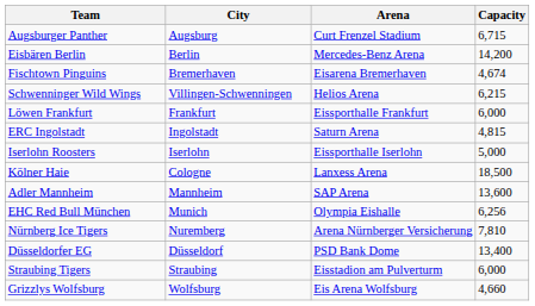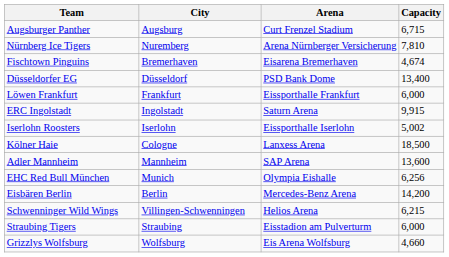 <table class="wikitable">
 <tr>
 <th width="200">Team</th>
 <th width="180">City</th>
 <th>Arena</th>
 <th>Capacity</th>
 </tr>
 <tr>
 <td><a href='#'>Augsburger Panther</a></td>
 <td><a href='#'>Augsburg</a></td>
 <td><a href='#'>Curt Frenzel Stadium</a></td>
 <td>6,715</td>
 </tr>
 <tr>
-<td><a href='#'>Eisbären Berlin</a></td>
-<td><a href='#'>Berlin</a></td>
-<td><a href='#'>Mercedes-Benz Arena</a></td>
-<td>14,200</td>
+<td><a href='#'>Nürnberg Ice Tigers</a></td>
+<td><a href='#'>Nuremberg</a></td>
+<td><a href='#'>Arena Nürnberger Versicherung</a></td>
+<td>7,810</td>
 </tr>
 <tr>
 <td><a href='#'>Fischtown Pinguins</a></td>
 <td><a href='#'>Bremerhaven</a></td>
 <td><a href='#'>Eisarena Bremerhaven</a></td>
 <td>4,674</td>
 </tr>
 <tr>
-<td><a href='#'>Schwenninger Wild Wings</a></td>
-<td><a href='#'>Villingen-Schwenningen</a></td>
-<td><a href='#'>Helios Arena</a></td>
-<td>6,215</td>
+<td><a href='#'>Düsseldorfer EG</a></td>
+<td><a href='#'>Düsseldorf</a></td>
+<td><a href='#'>PSD Bank Dome</a></td>
+<td>13,400</td>
 </tr>
 <tr>
 <td><a href='#'>Löwen Frankfurt</a></td>
 <td><a href='#'>Frankfurt</a></td>
 <td><a href='#'>Eissporthalle Frankfurt</a></td>
 <td>6,000</td>
 </tr>
 <tr>
 <td><a href='#'>ERC Ingolstadt</a></td>
 <td><a href='#'>Ingolstadt</a></td>
 <td><a href='#'>Saturn Arena</a></td>
-<td>4,815</td>
+<td>9,915</td>
 </tr>
 <tr>
 <td><a href='#'>Iserlohn Roosters</a></td>
 <td><a href='#'>Iserlohn</a></td>
 <td><a href='#'>Eissporthalle Iserlohn</a></td>
-<td>5,000</td>
+<td>5,002</td>
 </tr>
 <tr>
 <td><a href='#'>Kölner Haie</a></td>
 <td><a href='#'>Cologne</a></td>
 <td><a href='#'>Lanxess Arena</a></td>
 <td>18,500</td>
 </tr>
 <tr>
 <td><a href='#'>Adler Mannheim</a></td>
 <td><a href='#'>Mannheim</a></td>
 <td><a href='#'>SAP Arena</a></td>
 <td>13,600</td>
 </tr>
 <tr>
 <td><a href='#'>EHC Red Bull München</a></td>
 <td><a href='#'>Munich</a></td>
 <td><a href='#'>Olympia Eishalle</a></td>
 <td>6,256</td>
 </tr>
 <tr>
-<td><a href='#'>Nürnberg Ice Tigers</a></td>
-<td><a href='#'>Nuremberg</a></td>
-<td><a href='#'>Arena Nürnberger Versicherung</a></td>
-<td>7,810</td>
+<td><a href='#'>Eisbären Berlin</a></td>
+<td><a href='#'>Berlin</a></td>
+<td><a href='#'>Mercedes-Benz Arena</a></td>
+<td>14,200</td>
 </tr>
 <tr>
-<td><a href='#'>Düsseldorfer EG</a></td>
-<td><a href='#'>Düsseldorf</a></td>
-<td><a href='#'>PSD Bank Dome</a></td>
-<td>13,400</td>
+<td><a href='#'>Schwenninger Wild Wings</a></td>
+<td><a href='#'>Villingen-Schwenningen</a></td>
+<td><a href='#'>Helios Arena</a></td>
+<td>6,215</td>
 </tr>
 <tr>
 <td><a href='#'>Straubing Tigers</a></td>
 <td><a href='#'>Straubing</a></td>
 <td><a href='#'>Eisstadion am Pulverturm</a></td>
 <td>6,000</td>
 </tr>
 <tr>
 <td><a href='#'>Grizzlys Wolfsburg</a></td>
 <td><a href='#'>Wolfsburg</a></td>
 <td><a href='#'>Eis Arena Wolfsburg</a></td>
 <td>4,660</td>
 </tr>
 </table>
